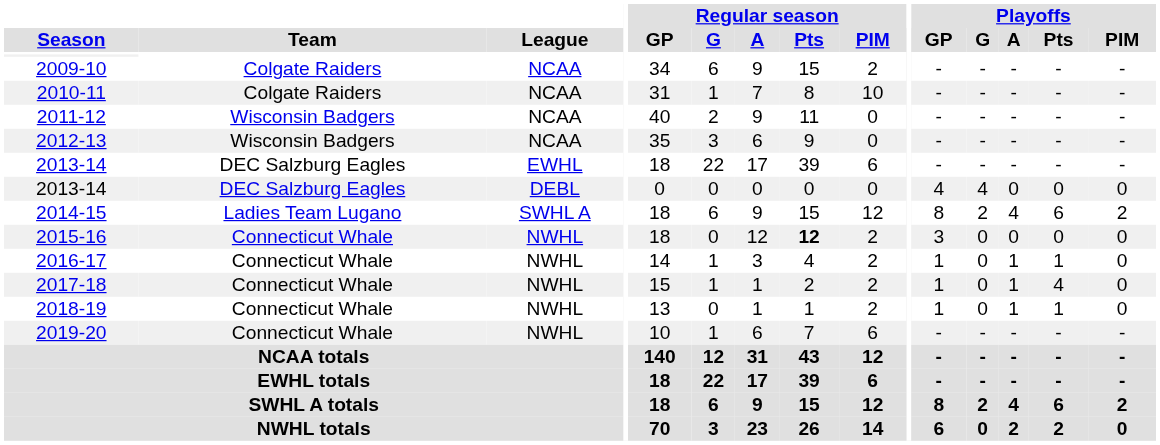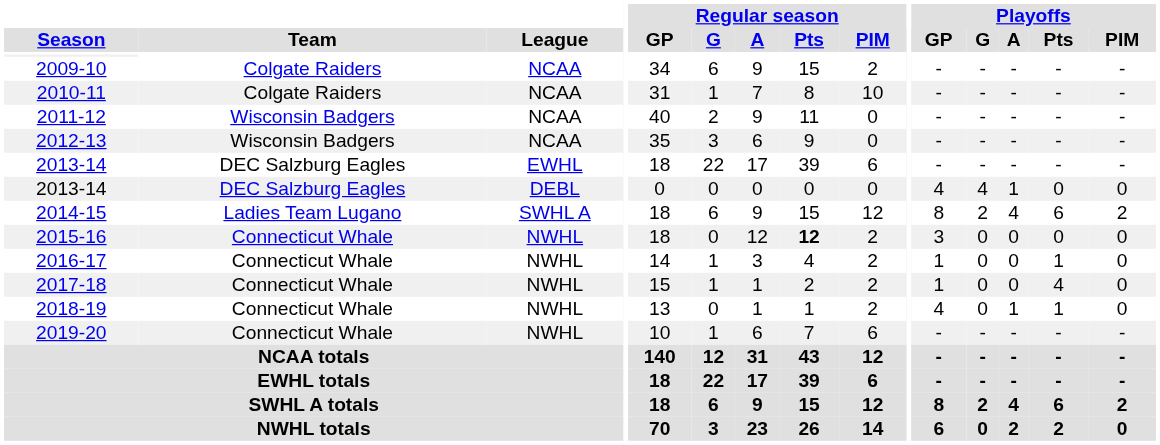 <table border="0" cellpadding="1" cellspacing="0" style="text-align:center; width:60em">
 <tr bgcolor="#e0e0e0">
 <th colspan="3" bgcolor="#ffffff"></th>
 <th rowspan="99" bgcolor="#ffffff"></th>
 <th colspan="5"><a href='#'>Regular season</a></th>
 <th rowspan="99" bgcolor="#ffffff"></th>
 <th colspan="5"><a href='#'>Playoffs</a></th>
 </tr>
 <tr bgcolor="#e0e0e0">
 <th><a href='#'>Season</a></th>
 <th>Team</th>
 <th>League</th>
 <th>GP</th>
 <th><a href='#'>G</a></th>
 <th><a href='#'>A</a></th>
 <th><a href='#'>Pts</a></th>
 <th><a href='#'>PIM</a></th>
 <th>GP</th>
 <th>G</th>
 <th>A</th>
 <th>Pts</th>
 <th>PIM</th>
 </tr>
 <tr>
 <td></td>
 </tr>
 <tr bgcolor="#f0f0f0">
 <td></td>
 </tr>
 <tr>
 <td><a href='#'>2009-10</a></td>
 <td><a href='#'>Colgate Raiders</a></td>
 <td><a href='#'>NCAA</a></td>
 <td>34</td>
 <td>6</td>
 <td>9</td>
 <td>15</td>
 <td>2</td>
 <td>-</td>
 <td>-</td>
 <td>-</td>
 <td>-</td>
 <td>-</td>
 </tr>
 <tr bgcolor="#f0f0f0">
 <td><a href='#'>2010-11</a></td>
 <td>Colgate Raiders</td>
 <td>NCAA</td>
 <td>31</td>
 <td>1</td>
 <td>7</td>
 <td>8</td>
 <td>10</td>
 <td>-</td>
 <td>-</td>
 <td>-</td>
 <td>-</td>
 <td>-</td>
 </tr>
 <tr>
 <td><a href='#'>2011-12</a></td>
 <td><a href='#'>Wisconsin Badgers</a></td>
 <td>NCAA</td>
 <td>40</td>
 <td>2</td>
 <td>9</td>
 <td>11</td>
 <td>0</td>
 <td>-</td>
 <td>-</td>
 <td>-</td>
 <td>-</td>
 <td>-</td>
 </tr>
 <tr bgcolor="#f0f0f0">
 <td><a href='#'>2012-13</a></td>
 <td>Wisconsin Badgers</td>
 <td>NCAA</td>
 <td>35</td>
 <td>3</td>
 <td>6</td>
 <td>9</td>
 <td>0</td>
 <td>-</td>
 <td>-</td>
 <td>-</td>
 <td>-</td>
 <td>-</td>
 </tr>
 <tr>
 <td><a href='#'>2013-14</a></td>
 <td>DEC Salzburg Eagles</td>
 <td><a href='#'>EWHL</a></td>
 <td>18</td>
 <td>22</td>
 <td>17</td>
 <td>39</td>
 <td>6</td>
 <td>-</td>
 <td>-</td>
 <td>-</td>
 <td>-</td>
 <td>-</td>
 </tr>
 <tr bgcolor="#f0f0f0">
 <td>2013-14</td>
 <td><a href='#'>DEC Salzburg Eagles</a></td>
 <td><a href='#'>DEBL</a></td>
 <td>0</td>
 <td>0</td>
 <td>0</td>
 <td>0</td>
 <td>0</td>
 <td>4</td>
 <td>4</td>
-<td>0</td>
+<td>1</td>
 <td>0</td>
 <td>0</td>
 </tr>
 <tr>
 <td><a href='#'>2014-15</a></td>
 <td><a href='#'>Ladies Team Lugano</a></td>
 <td><a href='#'>SWHL A</a></td>
 <td>18</td>
 <td>6</td>
 <td>9</td>
 <td>15</td>
 <td>12</td>
 <td>8</td>
 <td>2</td>
 <td>4</td>
 <td>6</td>
 <td>2</td>
 </tr>
 <tr bgcolor="#f0f0f0">
 <td><a href='#'>2015-16</a></td>
 <td><a href='#'>Connecticut Whale</a></td>
 <td><a href='#'>NWHL</a></td>
 <td>18</td>
 <td>0</td>
 <td>12</td>
 <td><strong>12</strong></td>
 <td>2</td>
 <td>3</td>
 <td>0</td>
 <td>0</td>
 <td>0</td>
 <td>0</td>
 </tr>
 <tr>
 <td><a href='#'>2016-17</a></td>
 <td>Connecticut Whale</td>
 <td>NWHL</td>
 <td>14</td>
 <td>1</td>
 <td>3</td>
 <td>4</td>
 <td>2</td>
 <td>1</td>
 <td>0</td>
-<td>1</td>
+<td>0</td>
 <td>1</td>
 <td>0</td>
 </tr>
 <tr bgcolor="#f0f0f0">
 <td><a href='#'>2017-18</a></td>
 <td>Connecticut Whale</td>
 <td>NWHL</td>
 <td>15</td>
 <td>1</td>
 <td>1</td>
 <td>2</td>
 <td>2</td>
 <td>1</td>
 <td>0</td>
-<td>1</td>
+<td>0</td>
 <td>4</td>
 <td>0</td>
 </tr>
 <tr>
 <td><a href='#'>2018-19</a></td>
 <td>Connecticut Whale</td>
 <td>NWHL</td>
 <td>13</td>
 <td>0</td>
 <td>1</td>
 <td>1</td>
 <td>2</td>
-<td>1</td>
+<td>4</td>
 <td>0</td>
 <td>1</td>
 <td>1</td>
 <td>0</td>
 </tr>
 <tr bgcolor="#f0f0f0">
 <td><a href='#'>2019-20</a></td>
 <td>Connecticut Whale</td>
 <td>NWHL</td>
 <td>10</td>
 <td>1</td>
 <td>6</td>
 <td>7</td>
 <td>6</td>
 <td>-</td>
 <td>-</td>
 <td>-</td>
 <td>-</td>
 <td>-</td>
 </tr>
 <tr bgcolor="#e0e0e0">
 <th colspan="3">NCAA totals</th>
 <th>140</th>
 <th>12</th>
 <th>31</th>
 <th>43</th>
 <th>12</th>
 <th>-</th>
 <th>-</th>
 <th>-</th>
 <th>-</th>
 <th>-</th>
 </tr>
 <tr bgcolor="#e0e0e0">
 <th colspan="3">EWHL totals</th>
 <th>18</th>
 <th>22</th>
 <th>17</th>
 <th>39</th>
 <th>6</th>
 <th>-</th>
 <th>-</th>
 <th>-</th>
 <th>-</th>
 <th>-</th>
 </tr>
 <tr bgcolor="#e0e0e0">
 <th colspan="3">SWHL A totals</th>
 <th>18</th>
 <th>6</th>
 <th>9</th>
 <th>15</th>
 <th>12</th>
 <th>8</th>
 <th>2</th>
 <th>4</th>
 <th>6</th>
 <th>2</th>
 </tr>
 <tr bgcolor="#e0e0e0">
 <th colspan="3">NWHL totals</th>
 <th>70</th>
 <th>3</th>
 <th>23</th>
 <th>26</th>
 <th>14</th>
 <th>6</th>
 <th>0</th>
 <th>2</th>
 <th>2</th>
 <th>0</th>
 </tr>
 </table>
